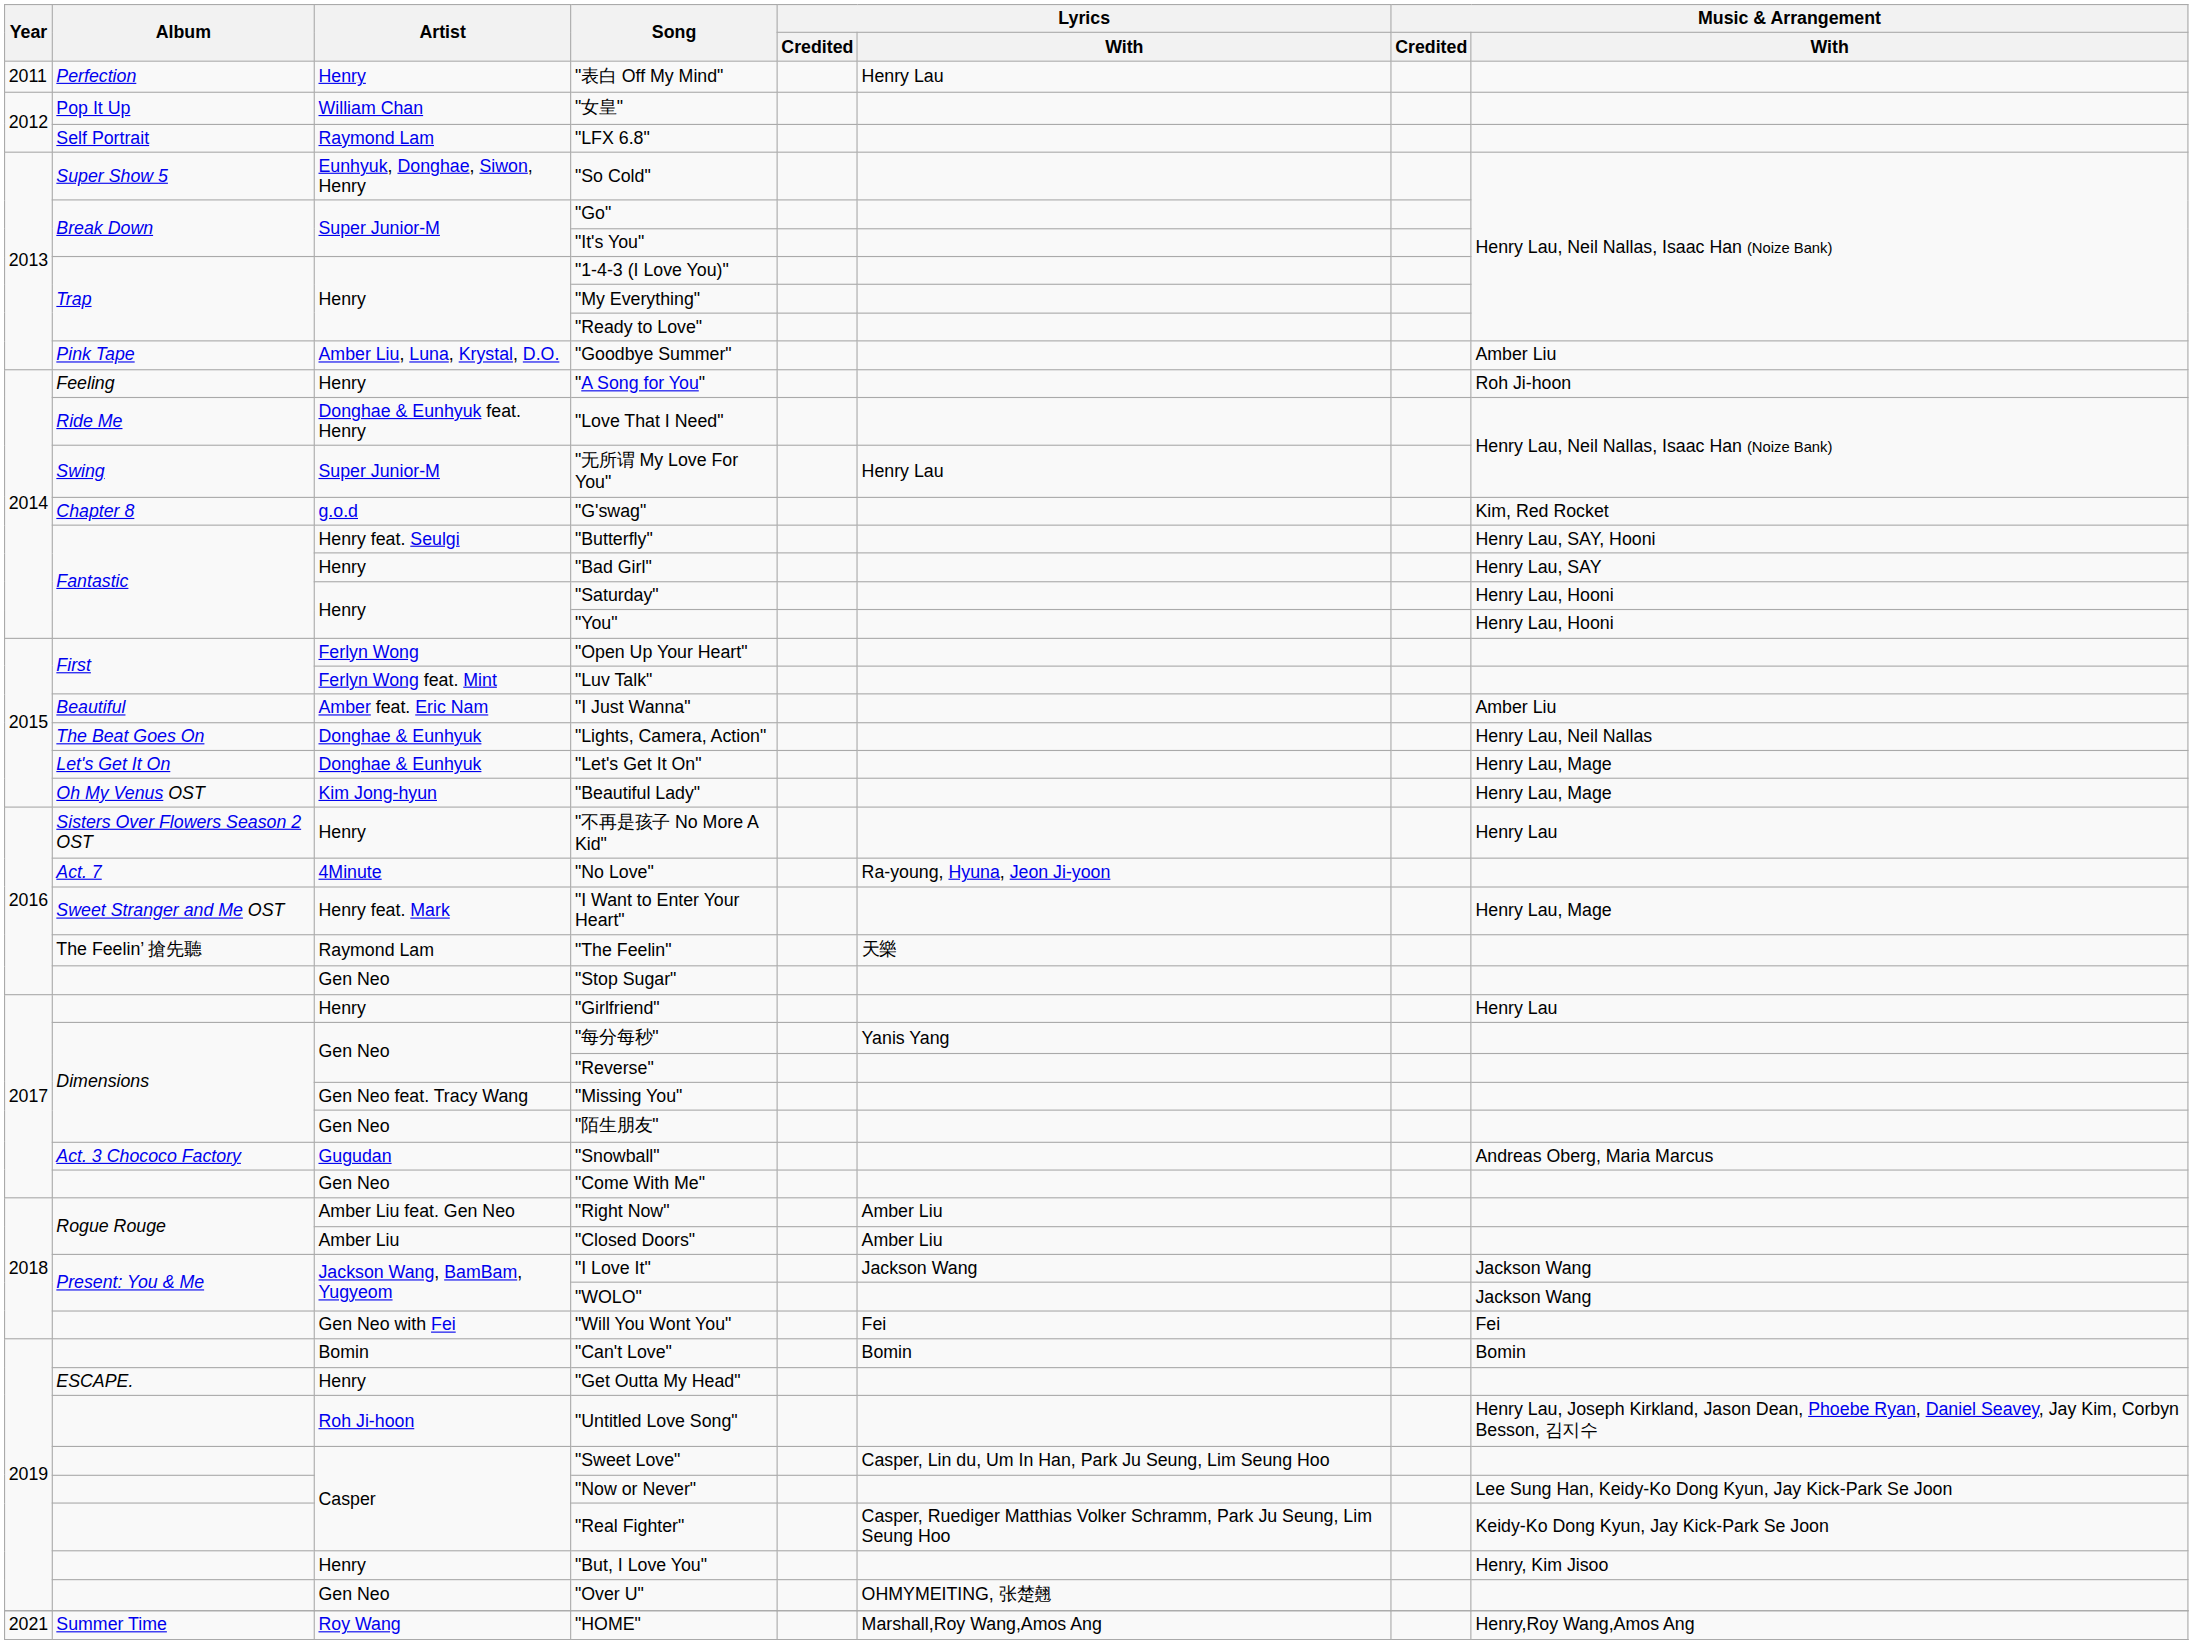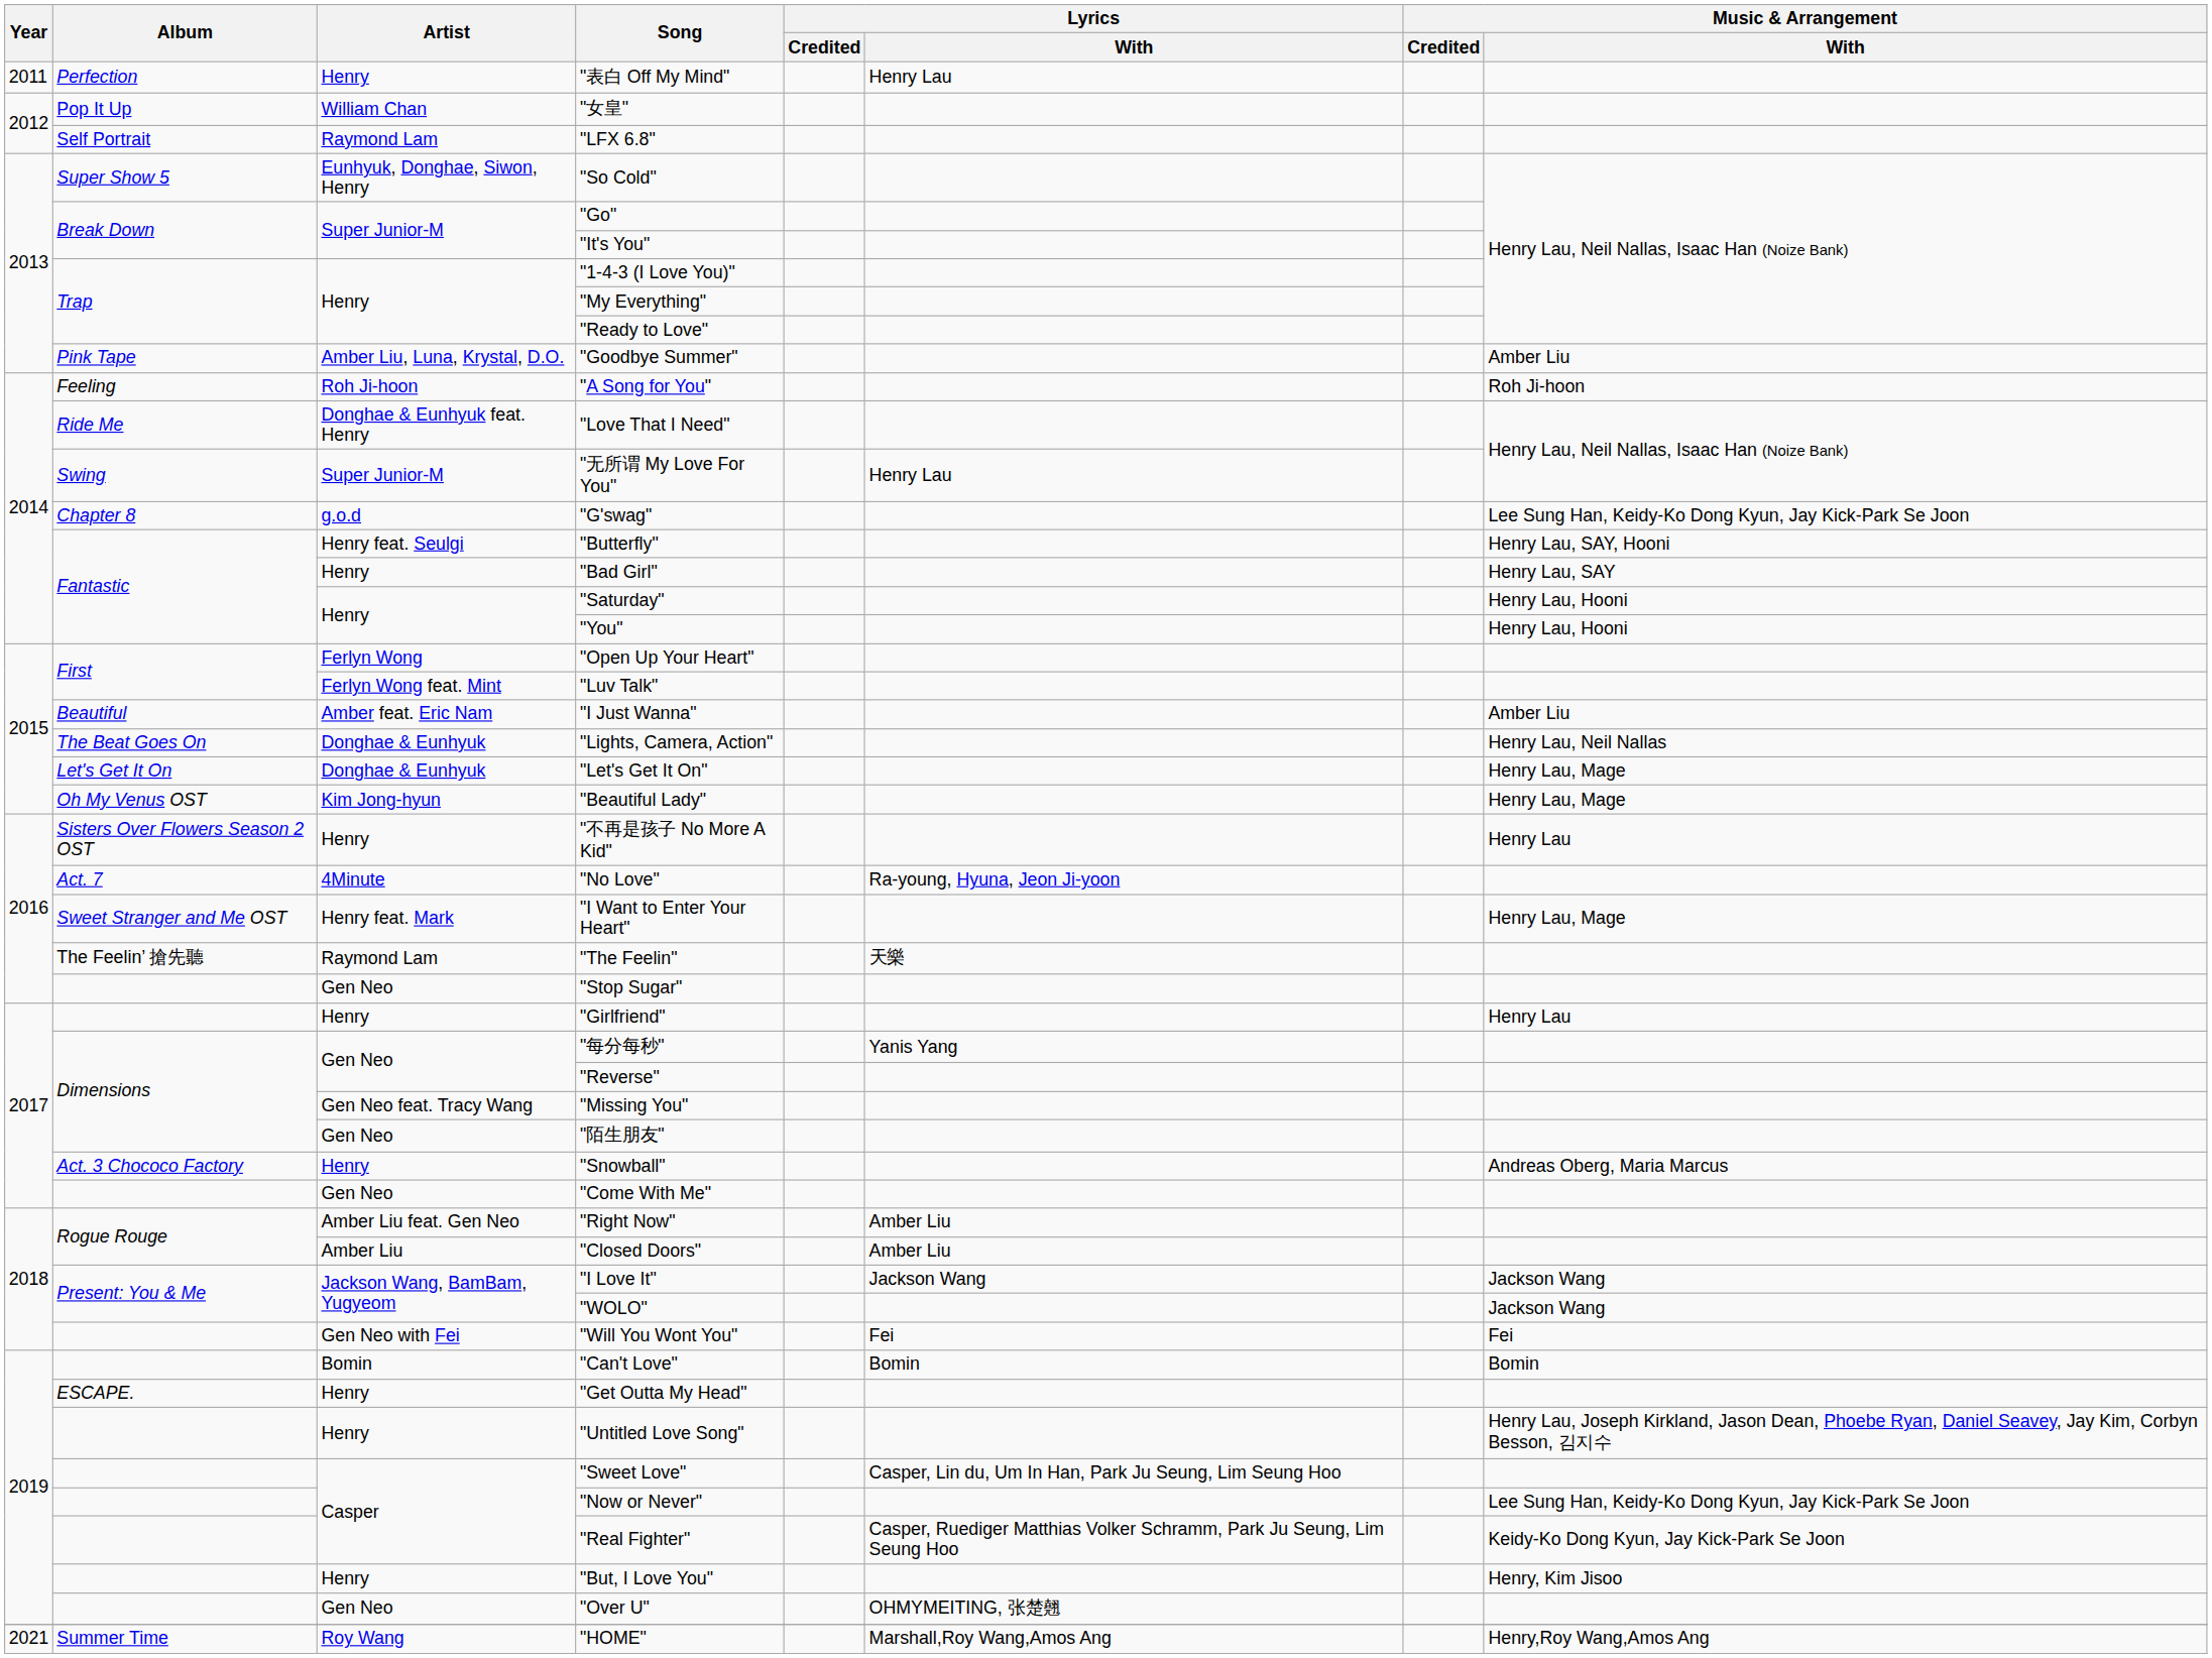 <table class="wikitable">
 <tr>
 <th rowspan="2">Year</th>
 <th rowspan="2">Album</th>
 <th rowspan="2">Artist</th>
 <th rowspan="2">Song</th>
 <th colspan="2">Lyrics</th>
 <th colspan="2">Music & Arrangement</th>
 </tr>
 <tr>
 <th>Credited</th>
 <th>With</th>
 <th>Credited</th>
 <th>With</th>
 </tr>
 <tr>
 <td rowspan="1">2011</td>
 <td><a href='#'><em>Perfection</em></a></td>
 <td><a href='#'>Henry</a></td>
 <td>"表白 Off My Mind"</td>
 <td></td>
 <td>Henry Lau</td>
 <td></td>
 <td></td>
 </tr>
 <tr>
 <td rowspan="2">2012</td>
 <td><a href='#'>Pop It Up</a></td>
 <td><a href='#'>William Chan</a></td>
 <td>"女皇"</td>
 <td></td>
 <td></td>
 <td></td>
 <td></td>
 </tr>
 <tr>
 <td><a href='#'>Self Portrait</a></td>
 <td><a href='#'>Raymond Lam</a></td>
 <td>"LFX 6.8"</td>
 <td></td>
 <td></td>
 <td></td>
 <td></td>
 </tr>
 <tr>
 <td rowspan="7">2013</td>
 <td><em><a href='#'>Super Show 5</a></em></td>
 <td><a href='#'>Eunhyuk</a>, <a href='#'>Donghae</a>, <a href='#'>Siwon</a>, Henry</td>
 <td>"So Cold"</td>
 <td></td>
 <td></td>
 <td></td>
 <td rowspan="6">Henry Lau, Neil Nallas, Isaac Han <small>(Noize Bank)</small></td>
 </tr>
 <tr>
 <td rowspan="2"><a href='#'><em>Break Down</em></a></td>
 <td rowspan="2"><a href='#'>Super Junior-M</a></td>
 <td>"Go"</td>
 <td></td>
 <td></td>
 <td></td>
 </tr>
 <tr>
 <td>"It's You"</td>
 <td></td>
 <td></td>
 <td></td>
 </tr>
 <tr>
 <td rowspan="3"><a href='#'><em>Trap</em></a></td>
 <td rowspan="3">Henry</td>
 <td>"1-4-3 (I Love You)"</td>
 <td></td>
 <td></td>
 <td></td>
 </tr>
 <tr>
 <td>"My Everything"</td>
 <td></td>
 <td></td>
 <td></td>
 </tr>
 <tr>
 <td>"Ready to Love"</td>
 <td></td>
 <td></td>
 <td></td>
 </tr>
 <tr>
 <td><em><a href='#'>Pink Tape</a></em></td>
 <td><a href='#'>Amber Liu</a>, <a href='#'>Luna</a>, <a href='#'>Krystal</a>, <a href='#'>D.O.</a></td>
 <td>"Goodbye Summer"</td>
 <td></td>
 <td></td>
 <td></td>
 <td>Amber Liu</td>
 </tr>
 <tr>
 <td rowspan="8">2014</td>
 <td><em>Feeling</em></td>
-<td>Henry</td>
+<td><a href='#'>Roh Ji-hoon</a></td>
 <td>"<a href='#'>A Song for You</a>"</td>
 <td></td>
 <td></td>
 <td></td>
 <td>Roh Ji-hoon</td>
 </tr>
 <tr>
 <td><a href='#'><em>Ride Me</em></a></td>
 <td><a href='#'>Donghae & Eunhyuk</a> feat. Henry</td>
 <td>"Love That I Need"</td>
 <td></td>
 <td></td>
 <td></td>
 <td rowspan="2">Henry Lau, Neil Nallas, Isaac Han <small>(Noize Bank)</small></td>
 </tr>
 <tr>
 <td><em><a href='#'>Swing</a></em></td>
 <td><a href='#'>Super Junior-M</a></td>
 <td>"无所谓 My Love For You"</td>
 <td></td>
 <td>Henry Lau</td>
 <td></td>
 </tr>
 <tr>
 <td><em><a href='#'>Chapter 8</a></em></td>
 <td><a href='#'>g.o.d</a></td>
 <td>"G'swag"</td>
 <td></td>
 <td></td>
 <td></td>
-<td>Kim, Red Rocket</td>
+<td>Lee Sung Han, Keidy-Ko Dong Kyun, Jay Kick-Park Se Joon</td>
 </tr>
 <tr>
 <td rowspan="4"><em><a href='#'>Fantastic</a></em></td>
 <td>Henry feat. <a href='#'>Seulgi</a></td>
 <td>"Butterfly"</td>
 <td></td>
 <td></td>
 <td></td>
 <td>Henry Lau, SAY, Hooni</td>
 </tr>
 <tr>
 <td>Henry</td>
 <td>"Bad Girl"</td>
 <td></td>
 <td></td>
 <td></td>
 <td>Henry Lau, SAY</td>
 </tr>
 <tr>
 <td rowspan="2">Henry</td>
 <td>"Saturday"</td>
 <td></td>
 <td></td>
 <td></td>
 <td>Henry Lau, Hooni</td>
 </tr>
 <tr>
 <td>"You"</td>
 <td></td>
 <td></td>
 <td></td>
 <td>Henry Lau, Hooni</td>
 </tr>
 <tr>
 <td rowspan="6">2015</td>
 <td rowspan="2"><em><a href='#'>First</a></em></td>
 <td><a href='#'>Ferlyn Wong</a></td>
 <td>"Open Up Your Heart"</td>
 <td></td>
 <td></td>
 <td></td>
 <td></td>
 </tr>
 <tr>
 <td><a href='#'>Ferlyn Wong</a> feat. <a href='#'>Mint</a></td>
 <td>"Luv Talk"</td>
 <td></td>
 <td></td>
 <td></td>
 <td></td>
 </tr>
 <tr>
 <td><em><a href='#'>Beautiful</a></em></td>
 <td><a href='#'>Amber</a> feat. <a href='#'>Eric Nam</a></td>
 <td>"I Just Wanna"</td>
 <td></td>
 <td></td>
 <td></td>
 <td>Amber Liu</td>
 </tr>
 <tr>
 <td><em><a href='#'>The Beat Goes On</a></em></td>
 <td><a href='#'>Donghae & Eunhyuk</a></td>
 <td>"Lights, Camera, Action"</td>
 <td></td>
 <td></td>
 <td></td>
 <td>Henry Lau, Neil Nallas</td>
 </tr>
 <tr>
 <td><a href='#'><em>Let's Get It On</em></a></td>
 <td><a href='#'>Donghae & Eunhyuk</a></td>
 <td>"Let's Get It On"</td>
 <td></td>
 <td></td>
 <td></td>
 <td>Henry Lau, Mage</td>
 </tr>
 <tr>
 <td><em><a href='#'>Oh My Venus</a> OST</em></td>
 <td><a href='#'>Kim Jong-hyun</a></td>
 <td>"Beautiful Lady"</td>
 <td></td>
 <td></td>
 <td></td>
 <td>Henry Lau, Mage</td>
 </tr>
 <tr>
 <td rowspan="5">2016</td>
 <td><em><a href='#'>Sisters Over Flowers Season 2</a> OST</em></td>
 <td>Henry</td>
 <td>"不再是孩子 No More A Kid"</td>
 <td></td>
 <td></td>
 <td></td>
 <td>Henry Lau</td>
 </tr>
 <tr>
 <td><em><a href='#'>Act. 7</a></em></td>
 <td><a href='#'>4Minute</a></td>
 <td>"No Love"</td>
 <td></td>
 <td>Ra-young, <a href='#'>Hyuna</a>, <a href='#'>Jeon Ji-yoon</a></td>
 <td></td>
 <td></td>
 </tr>
 <tr>
 <td><em><a href='#'>Sweet Stranger and Me</a> OST</em></td>
 <td>Henry feat. <a href='#'>Mark</a></td>
 <td>"I Want to Enter Your Heart"</td>
 <td></td>
 <td></td>
 <td></td>
 <td>Henry Lau, Mage</td>
 </tr>
 <tr>
 <td>The Feelin’ 搶先聽</td>
 <td>Raymond Lam</td>
 <td>"The Feelin"</td>
 <td></td>
 <td>天樂</td>
 <td></td>
 <td></td>
 </tr>
 <tr>
 <td></td>
 <td>Gen Neo</td>
 <td>"Stop Sugar"</td>
 <td></td>
 <td></td>
 <td></td>
 <td></td>
 </tr>
 <tr>
 <td rowspan="7">2017</td>
 <td></td>
 <td>Henry</td>
 <td>"Girlfriend"</td>
 <td></td>
 <td></td>
 <td></td>
 <td>Henry Lau</td>
 </tr>
 <tr>
 <td rowspan="4"><em>Dimensions</em></td>
 <td rowspan="2">Gen Neo</td>
 <td>"每分每秒"</td>
 <td></td>
 <td>Yanis Yang</td>
 <td></td>
 <td></td>
 </tr>
 <tr>
 <td>"Reverse"</td>
 <td></td>
 <td></td>
 <td></td>
 <td></td>
 </tr>
 <tr>
 <td>Gen Neo feat. Tracy Wang</td>
 <td>"Missing You"</td>
 <td></td>
 <td></td>
 <td></td>
 <td></td>
 </tr>
 <tr>
 <td rowspan="1">Gen Neo</td>
 <td>"陌生朋友"</td>
 <td></td>
 <td></td>
 <td></td>
 <td></td>
 </tr>
 <tr>
 <td><em><a href='#'>Act. 3 Chococo Factory</a></em></td>
-<td rowspan="1"><a href='#'>Gugudan</a></td>
+<td><a href='#'>Henry</a></td>
 <td>"Snowball"</td>
 <td></td>
 <td></td>
 <td></td>
 <td>Andreas Oberg, Maria Marcus</td>
 </tr>
 <tr>
 <td></td>
 <td>Gen Neo</td>
 <td>"Come With Me"</td>
 <td></td>
 <td></td>
 <td></td>
 <td></td>
 </tr>
 <tr>
 <td rowspan="5">2018</td>
 <td rowspan="2"><em>Rogue Rouge</em></td>
 <td>Amber Liu feat. Gen Neo</td>
 <td>"Right Now"</td>
 <td></td>
 <td>Amber Liu</td>
 <td></td>
 <td></td>
 </tr>
 <tr>
 <td>Amber Liu</td>
 <td>"Closed Doors"</td>
 <td></td>
 <td>Amber Liu</td>
 <td></td>
 <td></td>
 </tr>
 <tr>
 <td rowspan="2"><em><a href='#'>Present: You & Me</a></em></td>
 <td rowspan="2"><a href='#'>Jackson Wang</a>, <a href='#'>BamBam</a>, <a href='#'>Yugyeom</a></td>
 <td>"I Love It"</td>
 <td></td>
 <td>Jackson Wang</td>
 <td></td>
 <td>Jackson Wang</td>
 </tr>
 <tr>
 <td>"WOLO"</td>
 <td></td>
 <td></td>
 <td></td>
 <td>Jackson Wang</td>
 </tr>
 <tr>
 <td></td>
 <td rowspan="1">Gen Neo with <a href='#'>Fei</a></td>
 <td>"Will You Wont You"</td>
 <td></td>
 <td>Fei</td>
 <td></td>
 <td>Fei</td>
 </tr>
 <tr>
 <td rowspan="8">2019</td>
 <td></td>
 <td>Bomin</td>
 <td>"Can't Love"</td>
 <td></td>
 <td>Bomin</td>
 <td></td>
 <td>Bomin</td>
 </tr>
 <tr>
 <td rowspan="1"><em>ESCAPE.</em></td>
 <td>Henry</td>
 <td>"Get Outta My Head"</td>
 <td></td>
 <td></td>
 <td></td>
 <td></td>
 </tr>
 <tr>
 <td></td>
-<td><a href='#'>Roh Ji-hoon</a></td>
+<td>Henry</td>
 <td>"Untitled Love Song"</td>
 <td></td>
 <td></td>
 <td></td>
 <td>Henry Lau, Joseph Kirkland, Jason Dean, <a href='#'>Phoebe Ryan</a>, <a href='#'>Daniel Seavey</a>, Jay Kim, Corbyn Besson, 김지수</td>
 </tr>
 <tr>
 <td></td>
 <td rowspan="3">Casper</td>
 <td>"Sweet Love"</td>
 <td></td>
 <td>Casper, Lin du, Um In Han, Park Ju Seung, Lim Seung Hoo</td>
 <td></td>
 <td></td>
 </tr>
 <tr>
 <td></td>
 <td>"Now or Never"</td>
 <td></td>
 <td></td>
 <td></td>
 <td>Lee Sung Han, Keidy-Ko Dong Kyun, Jay Kick-Park Se Joon</td>
 </tr>
 <tr>
 <td></td>
 <td>"Real Fighter"</td>
 <td></td>
 <td>Casper, Ruediger Matthias Volker Schramm, Park Ju Seung, Lim Seung Hoo</td>
 <td></td>
 <td>Keidy-Ko Dong Kyun, Jay Kick-Park Se Joon</td>
 </tr>
 <tr>
 <td></td>
 <td>Henry</td>
 <td>"But, I Love You"</td>
 <td></td>
 <td></td>
 <td></td>
 <td>Henry, Kim Jisoo</td>
 </tr>
 <tr>
 <td></td>
 <td>Gen Neo</td>
 <td>"Over U"</td>
 <td></td>
 <td>OHMYMEITING, 张楚翹</td>
 <td></td>
 <td></td>
 </tr>
 <tr>
 </tr>
 <tr>
 <td rowspan="1">2021</td>
 <td><a href='#'>Summer Time</a></td>
 <td><a href='#'>Roy Wang</a></td>
 <td>"HOME"</td>
 <td></td>
 <td>Marshall,Roy Wang,Amos Ang</td>
 <td></td>
 <td>Henry,Roy Wang,Amos Ang</td>
 </tr>
 <tr>
 </tr>
 </table>
